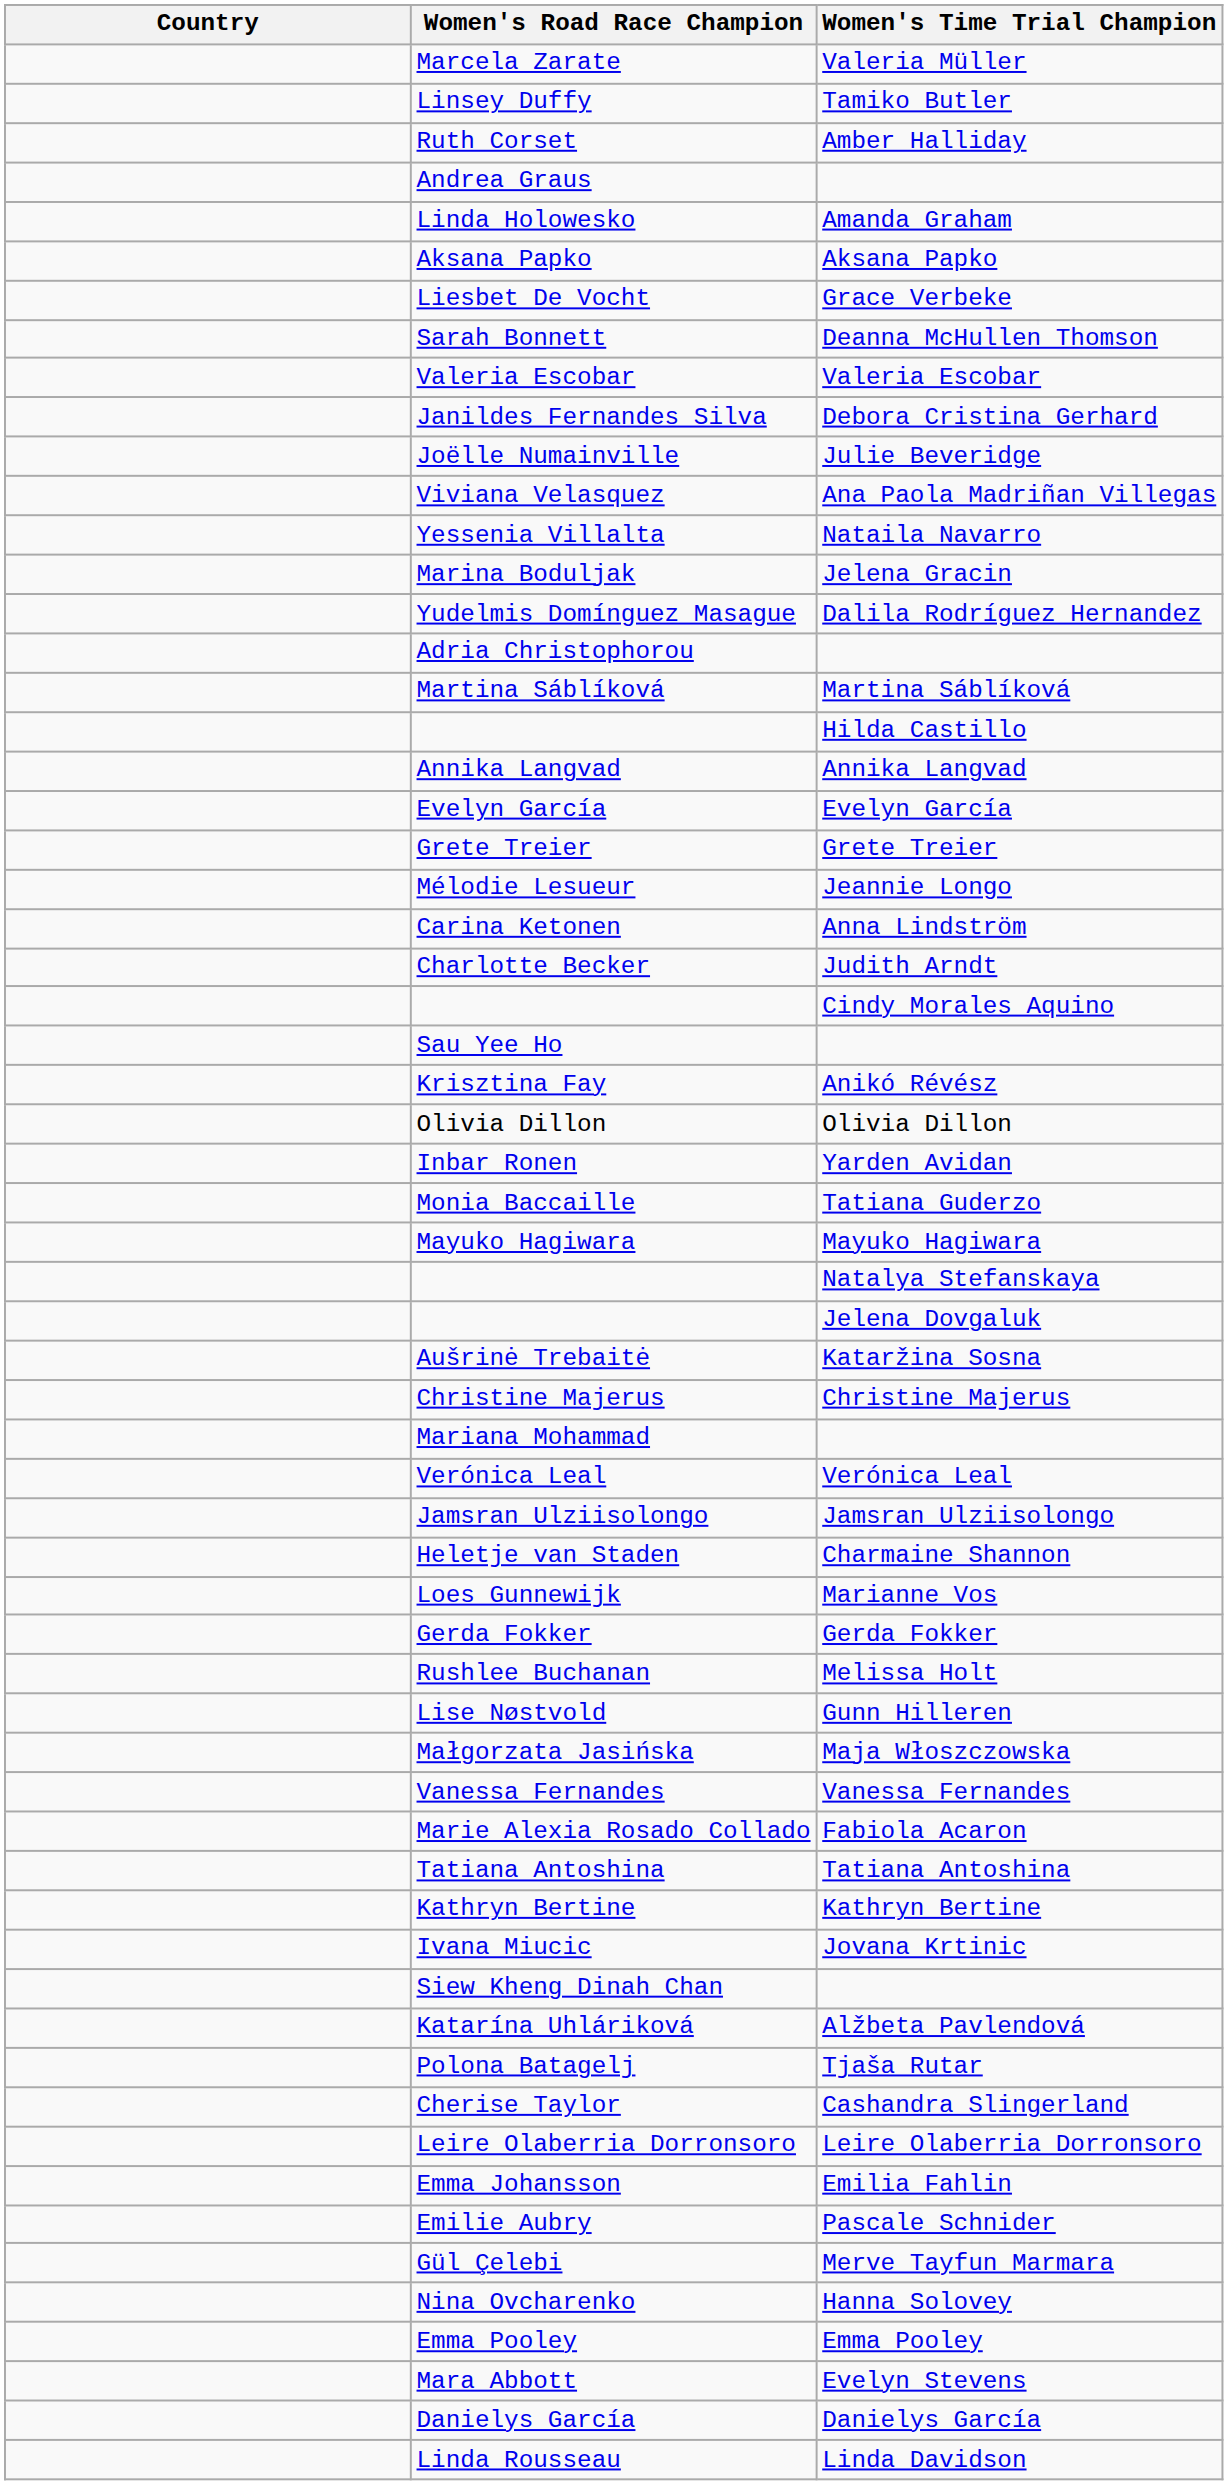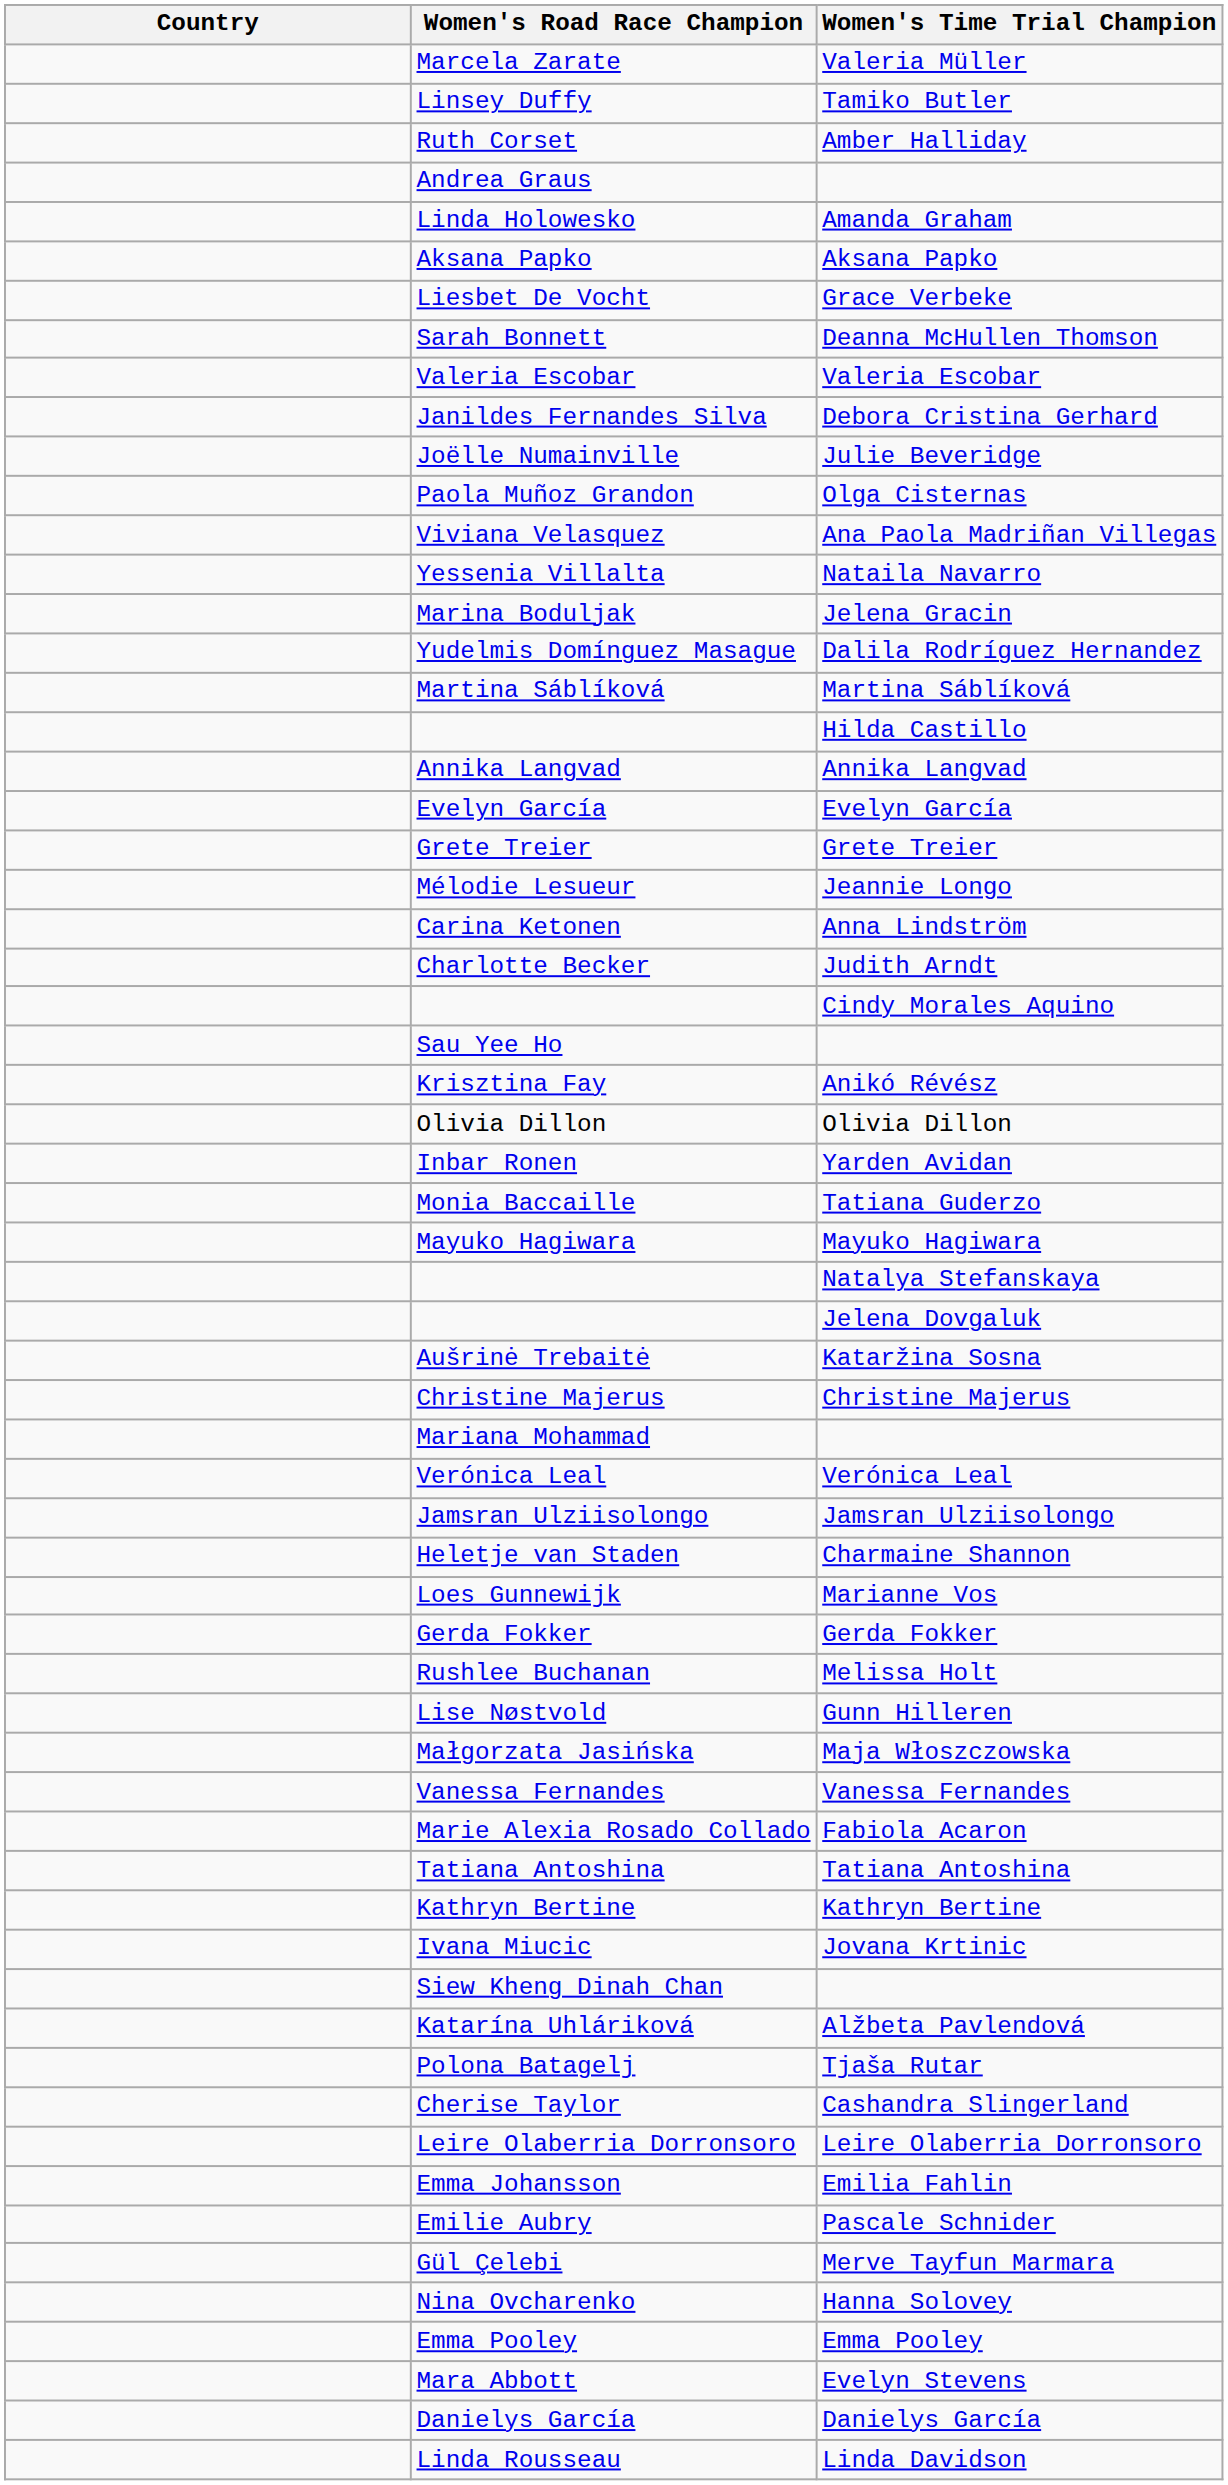 <table class="wikitable sortable" style="font-size: 95%;">
 <tr>
 <th width="200">Country</th>
 <th width="200">Women's Road Race Champion</th>
 <th width="200">Women's Time Trial Champion</th>
 </tr>
 <tr align="left" valign=top>
 <td></td>
 <td><a href='#'>Marcela Zarate</a></td>
 <td><a href='#'>Valeria Müller</a></td>
 </tr>
 <tr align="left" valign=top>
 <td></td>
 <td><a href='#'>Linsey Duffy</a></td>
 <td><a href='#'>Tamiko Butler</a></td>
 </tr>
 <tr align="left" valign=top>
 <td></td>
 <td><a href='#'>Ruth Corset</a></td>
 <td><a href='#'>Amber Halliday</a></td>
 </tr>
 <tr align="left" valign=top>
 <td></td>
 <td><a href='#'>Andrea Graus</a></td>
 <td></td>
 </tr>
 <tr align="left" valign=top>
 <td></td>
 <td><a href='#'>Linda Holowesko</a></td>
 <td><a href='#'>Amanda Graham</a></td>
 </tr>
 <tr align="left" valign=top>
 <td></td>
 <td><a href='#'>Aksana Papko</a></td>
 <td><a href='#'>Aksana Papko</a></td>
 </tr>
 <tr align="left" valign=top>
 <td></td>
 <td><a href='#'>Liesbet De Vocht</a></td>
 <td><a href='#'>Grace Verbeke</a></td>
 </tr>
 <tr align="left" valign=top>
 <td></td>
 <td><a href='#'>Sarah Bonnett</a></td>
 <td><a href='#'>Deanna McHullen Thomson</a></td>
 </tr>
 <tr align="left" valign=top>
 <td></td>
 <td><a href='#'>Valeria Escobar</a></td>
 <td><a href='#'>Valeria Escobar</a></td>
 </tr>
 <tr align="left" valign=top>
 <td></td>
 <td><a href='#'>Janildes Fernandes Silva</a></td>
 <td><a href='#'>Debora Cristina Gerhard</a></td>
 </tr>
 <tr align="left" valign=top>
 <td></td>
 <td><a href='#'>Joëlle Numainville</a></td>
 <td><a href='#'>Julie Beveridge</a></td>
 </tr>
 <tr align="left" valign=top>
 <td></td>
+<td><a href='#'>Paola Muñoz Grandon</a></td>
+<td><a href='#'>Olga Cisternas</a></td>
+</tr>
+<tr align="left" valign=top>
+<td></td>
 <td><a href='#'>Viviana Velasquez</a></td>
 <td><a href='#'>Ana Paola Madriñan Villegas</a></td>
 </tr>
 <tr align="left" valign=top>
 <td></td>
 <td><a href='#'>Yessenia Villalta</a></td>
 <td><a href='#'>Nataila Navarro</a></td>
 </tr>
 <tr align="left" valign=top>
 <td></td>
 <td><a href='#'>Marina Boduljak</a></td>
 <td><a href='#'>Jelena Gracin</a></td>
 </tr>
 <tr align="left" valign=top>
 <td></td>
 <td><a href='#'>Yudelmis Domínguez Masague</a></td>
 <td><a href='#'>Dalila Rodríguez Hernandez</a></td>
-</tr>
-<tr align="left" valign=top>
-<td></td>
-<td><a href='#'>Adria Christophorou</a></td>
-<td></td>
 </tr>
 <tr align="left" valign=top>
 <td></td>
 <td><a href='#'>Martina Sáblíková</a></td>
 <td><a href='#'>Martina Sáblíková</a></td>
 </tr>
 <tr align="left" valign=top>
 <td></td>
 <td></td>
 <td><a href='#'>Hilda Castillo</a></td>
 </tr>
 <tr align="left" valign=top>
 <td></td>
 <td><a href='#'>Annika Langvad</a></td>
 <td><a href='#'>Annika Langvad</a></td>
 </tr>
 <tr align="left" valign=top>
 <td></td>
 <td><a href='#'>Evelyn García</a></td>
 <td><a href='#'>Evelyn García</a></td>
 </tr>
 <tr align="left" valign=top>
 <td></td>
 <td><a href='#'>Grete Treier</a></td>
 <td><a href='#'>Grete Treier</a></td>
 </tr>
 <tr align="left" valign=top>
 <td></td>
 <td><a href='#'>Mélodie Lesueur</a></td>
 <td><a href='#'>Jeannie Longo</a></td>
 </tr>
 <tr align="left" valign=top>
 <td></td>
 <td><a href='#'>Carina Ketonen</a></td>
 <td><a href='#'>Anna Lindström</a></td>
 </tr>
 <tr align="left" valign=top>
 <td></td>
 <td><a href='#'>Charlotte Becker</a></td>
 <td><a href='#'>Judith Arndt</a></td>
 </tr>
 <tr align="left" valign=top>
 <td></td>
 <td></td>
 <td><a href='#'>Cindy Morales Aquino</a></td>
 </tr>
 <tr align="left" valign=top>
 <td></td>
 <td><a href='#'>Sau Yee Ho</a></td>
 <td></td>
 </tr>
 <tr align="left" valign=top>
 <td></td>
 <td><a href='#'>Krisztina Fay</a></td>
 <td><a href='#'>Anikó Révész</a></td>
 </tr>
 <tr align="left" valign=top>
 <td></td>
 <td>Olivia Dillon</td>
 <td>Olivia Dillon</td>
 </tr>
 <tr align="left" valign=top>
 <td></td>
 <td><a href='#'>Inbar Ronen</a></td>
 <td><a href='#'>Yarden Avidan</a></td>
 </tr>
 <tr align="left" valign=top>
 <td></td>
 <td><a href='#'>Monia Baccaille</a></td>
 <td><a href='#'>Tatiana Guderzo</a></td>
 </tr>
 <tr align="left" valign=top>
 <td></td>
 <td><a href='#'>Mayuko Hagiwara</a></td>
 <td><a href='#'>Mayuko Hagiwara</a></td>
 </tr>
 <tr align="left" valign=top>
 <td></td>
 <td></td>
 <td><a href='#'>Natalya Stefanskaya</a></td>
 </tr>
 <tr align="left" valign=top>
 <td></td>
 <td></td>
 <td><a href='#'>Jelena Dovgaluk</a></td>
 </tr>
 <tr align="left" valign=top>
 <td></td>
 <td><a href='#'>Aušrinė Trebaitė</a></td>
 <td><a href='#'>Kataržina Sosna</a></td>
 </tr>
 <tr align="left" valign=top>
 <td></td>
 <td><a href='#'>Christine Majerus</a></td>
 <td><a href='#'>Christine Majerus</a></td>
 </tr>
 <tr align="left" valign=top>
 <td></td>
 <td><a href='#'>Mariana Mohammad</a></td>
 <td></td>
 </tr>
 <tr align="left" valign=top>
 <td></td>
 <td><a href='#'>Verónica Leal</a></td>
 <td><a href='#'>Verónica Leal</a></td>
 </tr>
 <tr align="left" valign=top>
 <td></td>
 <td><a href='#'>Jamsran Ulziisolongo</a></td>
 <td><a href='#'>Jamsran Ulziisolongo</a></td>
 </tr>
 <tr align="left" valign=top>
 <td></td>
 <td><a href='#'>Heletje van Staden</a></td>
 <td><a href='#'>Charmaine Shannon</a></td>
 </tr>
 <tr align="left" valign=top>
 <td></td>
 <td><a href='#'>Loes Gunnewijk</a></td>
 <td><a href='#'>Marianne Vos</a></td>
 </tr>
 <tr align="left" valign=top>
 <td></td>
 <td><a href='#'>Gerda Fokker</a></td>
 <td><a href='#'>Gerda Fokker</a></td>
 </tr>
 <tr align="left" valign=top>
 <td></td>
 <td><a href='#'>Rushlee Buchanan</a></td>
 <td><a href='#'>Melissa Holt</a></td>
 </tr>
 <tr align="left" valign=top>
 <td></td>
 <td><a href='#'>Lise Nøstvold</a></td>
 <td><a href='#'>Gunn Hilleren</a></td>
 </tr>
 <tr align="left" valign=top>
 <td></td>
 <td><a href='#'>Małgorzata Jasińska</a></td>
 <td><a href='#'>Maja Włoszczowska</a></td>
 </tr>
 <tr align="left" valign=top>
 <td></td>
 <td><a href='#'>Vanessa Fernandes</a></td>
 <td><a href='#'>Vanessa Fernandes</a></td>
 </tr>
 <tr align="left" valign=top>
 <td></td>
 <td><a href='#'>Marie Alexia Rosado Collado</a></td>
 <td><a href='#'>Fabiola Acaron</a></td>
 </tr>
 <tr align="left" valign=top>
 <td></td>
 <td><a href='#'>Tatiana Antoshina</a></td>
 <td><a href='#'>Tatiana Antoshina</a></td>
 </tr>
 <tr align="left" valign=top>
 <td></td>
 <td><a href='#'>Kathryn Bertine</a></td>
 <td><a href='#'>Kathryn Bertine</a></td>
 </tr>
 <tr align="left" valign=top>
 <td></td>
 <td><a href='#'>Ivana Miucic</a></td>
 <td><a href='#'>Jovana Krtinic</a></td>
 </tr>
 <tr align="left" valign=top>
 <td></td>
 <td><a href='#'>Siew Kheng Dinah Chan</a></td>
 <td></td>
 </tr>
 <tr align="left" valign=top>
 <td></td>
 <td><a href='#'>Katarína Uhláriková</a></td>
 <td><a href='#'>Alžbeta Pavlendová</a></td>
 </tr>
 <tr align="left" valign=top>
 <td></td>
 <td><a href='#'>Polona Batagelj</a></td>
 <td><a href='#'>Tjaša Rutar</a></td>
 </tr>
 <tr align="left" valign=top>
 <td></td>
 <td><a href='#'>Cherise Taylor</a></td>
 <td><a href='#'>Cashandra Slingerland</a></td>
 </tr>
 <tr align="left" valign=top>
 <td></td>
 <td><a href='#'>Leire Olaberria Dorronsoro</a></td>
 <td><a href='#'>Leire Olaberria Dorronsoro</a></td>
 </tr>
 <tr align="left" valign=top>
 <td></td>
 <td><a href='#'>Emma Johansson</a></td>
 <td><a href='#'>Emilia Fahlin</a></td>
 </tr>
 <tr align="left" valign=top>
 <td></td>
 <td><a href='#'>Emilie Aubry</a></td>
 <td><a href='#'>Pascale Schnider</a></td>
 </tr>
 <tr align="left" valign=top>
 <td></td>
 <td><a href='#'>Gül Çelebi</a></td>
 <td><a href='#'>Merve Tayfun Marmara</a></td>
 </tr>
 <tr align="left" valign=top>
 <td></td>
 <td><a href='#'>Nina Ovcharenko</a></td>
 <td><a href='#'>Hanna Solovey</a></td>
 </tr>
 <tr align="left" valign=top>
 <td></td>
 <td><a href='#'>Emma Pooley</a></td>
 <td><a href='#'>Emma Pooley</a></td>
 </tr>
 <tr align="left" valign=top>
 <td></td>
 <td><a href='#'>Mara Abbott</a></td>
 <td><a href='#'>Evelyn Stevens</a></td>
 </tr>
 <tr align="left" valign=top>
 <td></td>
 <td><a href='#'>Danielys García</a></td>
 <td><a href='#'>Danielys García</a></td>
 </tr>
 <tr align="left" valign=top>
 <td></td>
 <td><a href='#'>Linda Rousseau</a></td>
 <td><a href='#'>Linda Davidson</a></td>
 </tr>
 </table>
